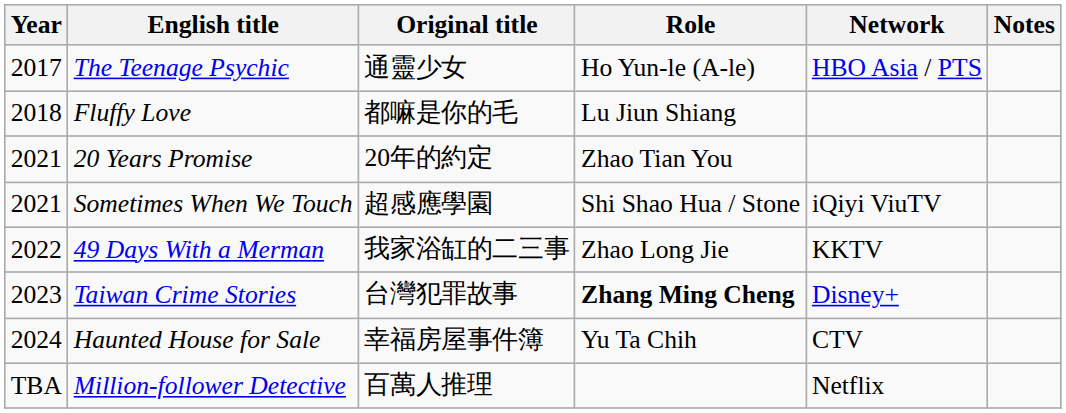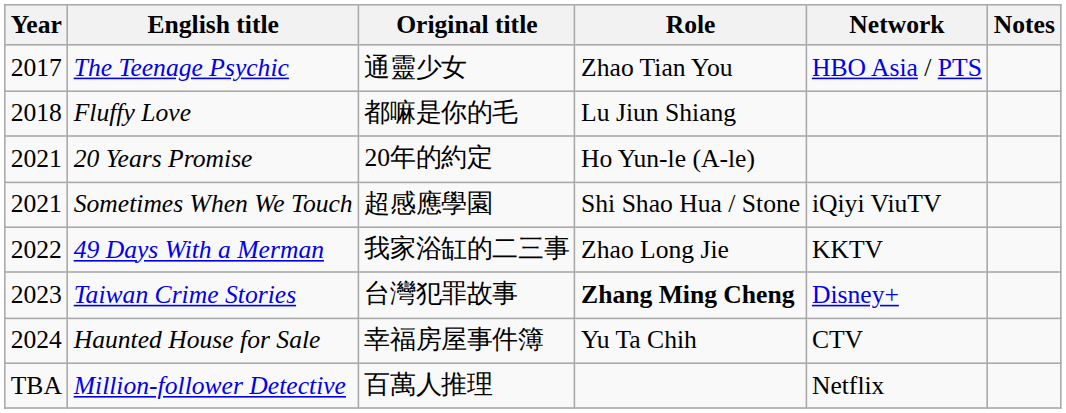 <table class="wikitable sortable">
 <tr>
 <th>Year</th>
 <th>English title</th>
 <th>Original title</th>
 <th>Role</th>
 <th>Network</th>
 <th class="unsortable">Notes</th>
 </tr>
 <tr>
 <td>2017</td>
 <td><em><a href='#'>The Teenage Psychic</a></em></td>
 <td>通靈少女</td>
-<td>Ho Yun-le (A-le)</td>
+<td>Zhao Tian You</td>
 <td><a href='#'>HBO Asia</a> / <a href='#'>PTS</a></td>
 <td></td>
 </tr>
 <tr>
 <td>2018</td>
 <td><em>Fluffy Love</em></td>
 <td>都嘛是你的毛</td>
 <td>Lu Jiun Shiang</td>
 <td></td>
 <td></td>
 </tr>
 <tr>
 <td>2021</td>
 <td><em>20 Years Promise</em></td>
 <td>20年的約定</td>
-<td>Zhao Tian You</td>
+<td>Ho Yun-le (A-le)</td>
 <td></td>
 <td></td>
 </tr>
 <tr>
 <td>2021</td>
 <td><em>Sometimes When We Touch</em></td>
 <td>超感應學園</td>
 <td>Shi Shao Hua / Stone</td>
 <td>iQiyi ViuTV</td>
 <td></td>
 </tr>
 <tr>
 <td>2022</td>
 <td><em><a href='#'>49 Days With a Merman</a></em></td>
 <td>我家浴缸的二三事</td>
 <td>Zhao Long Jie</td>
 <td>KKTV</td>
 <td></td>
 </tr>
 <tr>
 <td>2023</td>
 <td><em><a href='#'>Taiwan Crime Stories</a></em></td>
 <td>台灣犯罪故事</td>
 <td><strong>Zhang Ming Cheng</strong></td>
 <td><a href='#'>Disney+</a></td>
 <td></td>
 </tr>
 <tr>
 <td>2024</td>
 <td><em>Haunted House for Sale</em></td>
 <td>幸福房屋事件簿</td>
 <td>Yu Ta Chih</td>
 <td>CTV</td>
 <td></td>
 </tr>
 <tr>
 <td>TBA</td>
 <td><em><a href='#'>Million-follower Detective</a></em></td>
 <td>百萬人推理</td>
 <td></td>
 <td>Netflix</td>
 <td></td>
 </tr>
 </table>
